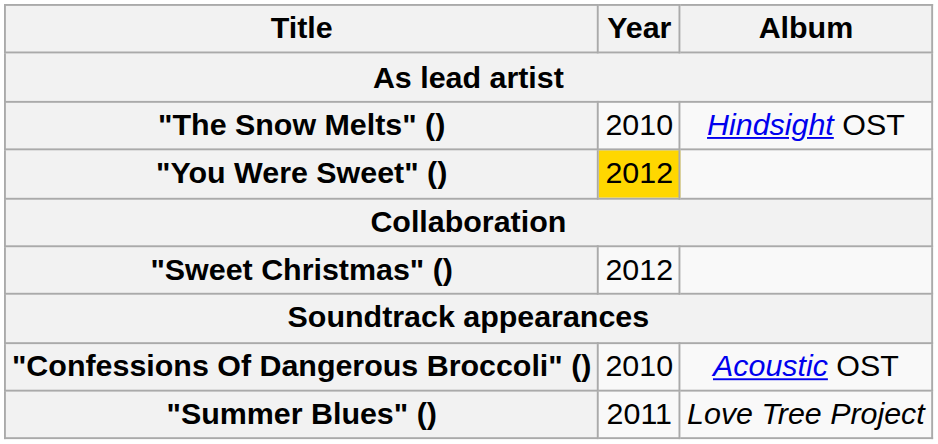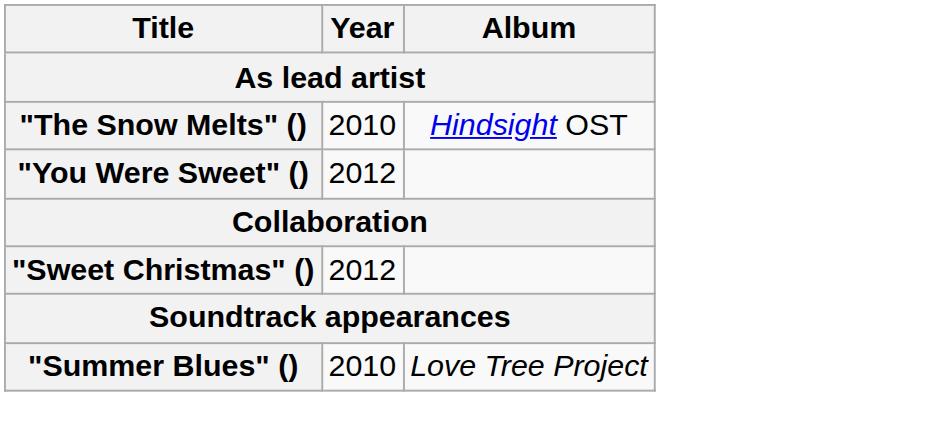 <table class="wikitable plainrowheaders" style="text-align:center">
 <tr>
 <th scope="col">Title</th>
 <th scope="col">Year</th>
 <th scope="col">Album</th>
 </tr>
 <tr>
 <th scope="col" colspan="3">As lead artist</th>
 </tr>
 <tr>
 <th scope="row">"The Snow Melts" ()</th>
 <td>2010</td>
 <td><em><a href='#'>Hindsight</a></em> OST</td>
 </tr>
 <tr>
 <th scope="row">"You Were Sweet" ()<br></th>
-<td style="background: gold;">2012</td>
+<td>2012</td>
 <td></td>
 </tr>
 <tr>
 <th scope="col" colspan="3">Collaboration</th>
 </tr>
 <tr>
 <th scope="row">"Sweet Christmas" ()<br></th>
 <td>2012</td>
 <td></td>
 </tr>
 <tr>
 <th scope="col" colspan="3">Soundtrack appearances</th>
 </tr>
 <tr>
-<th scope="row">"Confessions Of Dangerous Broccoli" ()</th>
+<th scope="row">"Summer Blues" ()<br></th>
 <td>2010</td>
-<td><em><a href='#'>Acoustic</a></em> OST</td>
-</tr>
-<tr>
-<th scope="row">"Summer Blues" ()<br></th>
-<td>2011</td>
 <td><em>Love Tree Project</em></td>
 </tr>
 </table>
